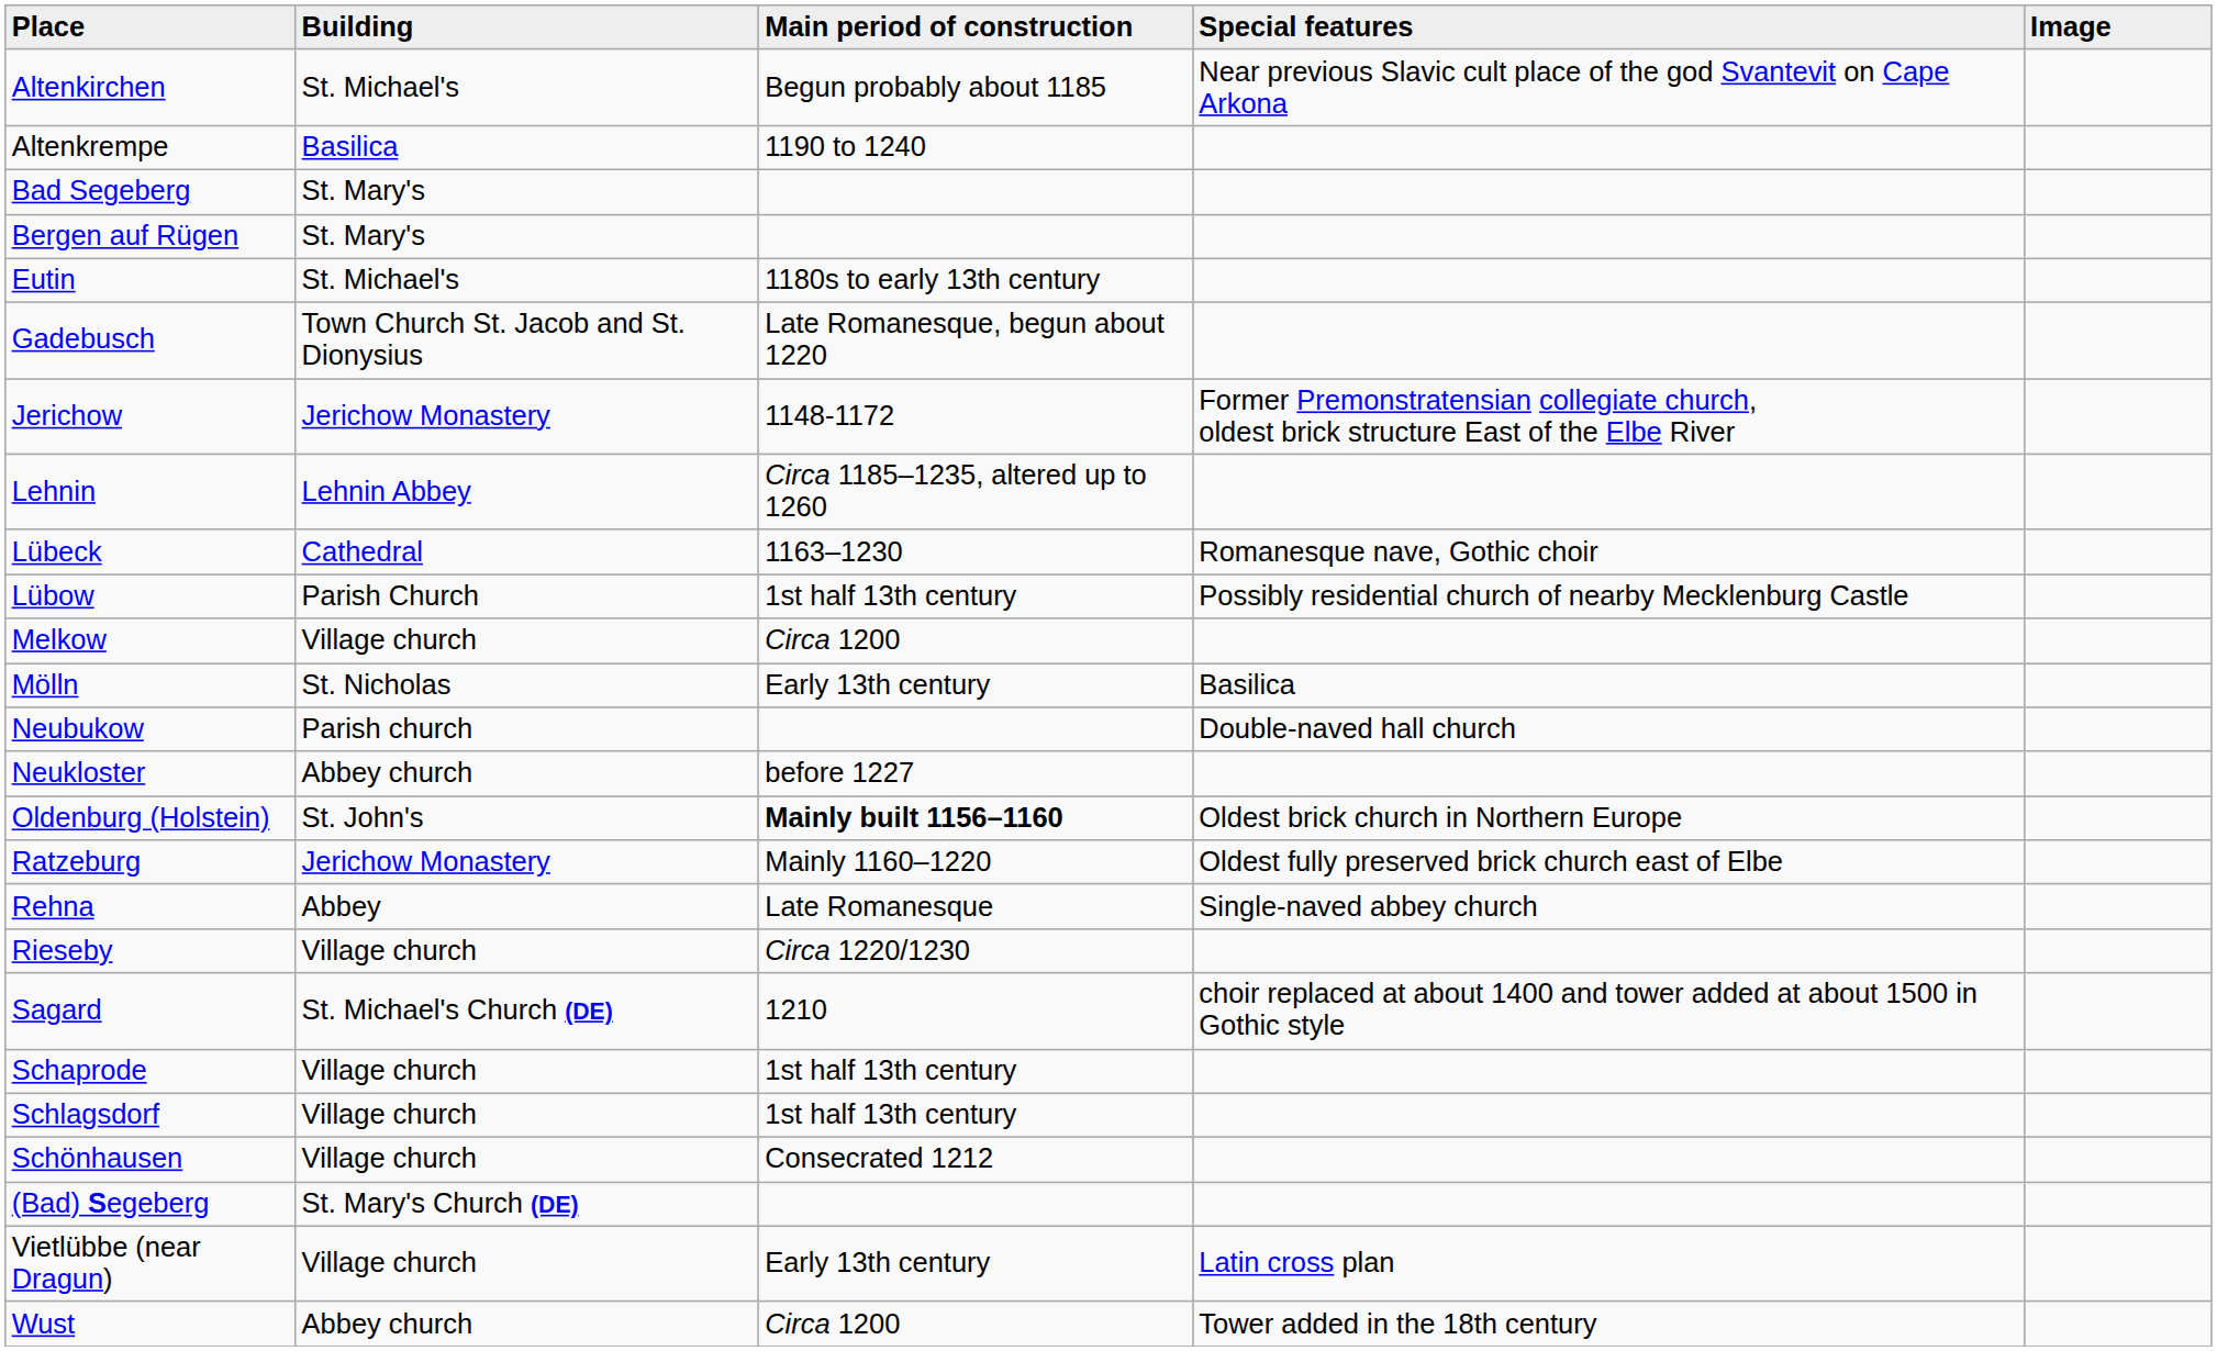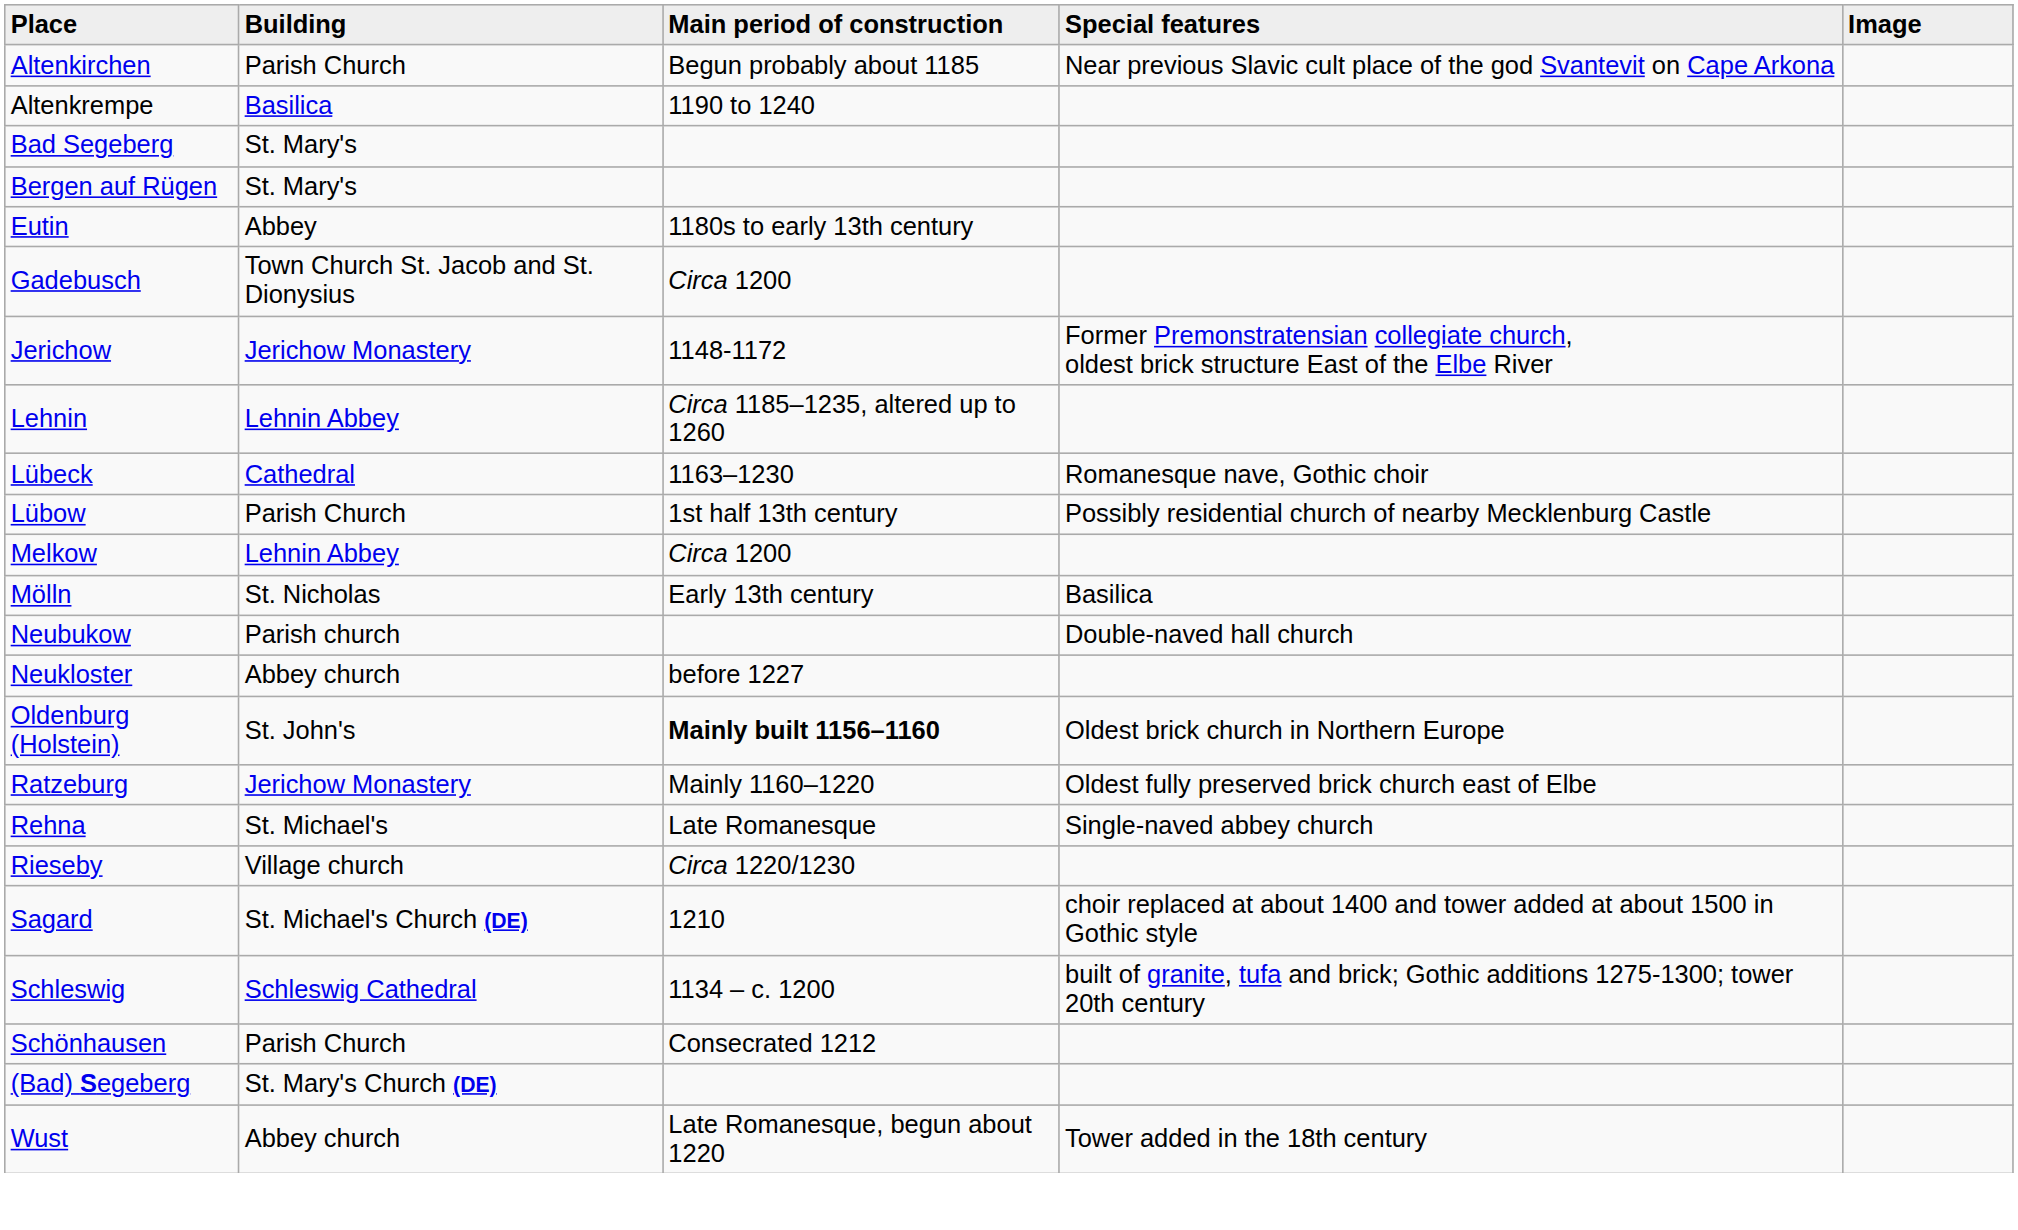 <table class="wikitable" style="border: 2px ; border-collapse: collapse;" width="100%">
 <tr>
 <td bgcolor="#EEEEEE"><strong>Place</strong></td>
 <td bgcolor="#EEEEEE"><strong>Building</strong></td>
 <td bgcolor="#EEEEEE"><strong>Main period of construction</strong></td>
 <td bgcolor="#EEEEEE"><strong>Special features</strong></td>
 <td bgcolor="#EEEEEE" width=100><strong>Image</strong></td>
 </tr>
 <tr>
 <td><a href='#'>Altenkirchen</a></td>
-<td>St. Michael's</td>
+<td>Parish Church</td>
 <td>Begun probably about 1185</td>
 <td>Near previous Slavic cult place of the god <a href='#'>Svantevit</a> on <a href='#'>Cape Arkona</a></td>
 <td></td>
 </tr>
 <tr>
 <td>Altenkrempe</td>
 <td><a href='#'>Basilica</a></td>
 <td>1190 to 1240</td>
 <td></td>
 <td></td>
 </tr>
 <tr>
 <td><a href='#'>Bad Segeberg</a></td>
 <td>St. Mary's</td>
 <td></td>
 <td></td>
 <td></td>
 </tr>
 <tr>
 <td><a href='#'>Bergen auf Rügen</a></td>
 <td>St. Mary's</td>
 <td></td>
 <td></td>
 <td></td>
 </tr>
 <tr>
 <td><a href='#'>Eutin</a></td>
-<td>St. Michael's</td>
+<td>Abbey</td>
 <td>1180s to early 13th century</td>
 <td></td>
 <td></td>
 </tr>
 <tr>
 <td><a href='#'>Gadebusch</a></td>
 <td>Town Church St. Jacob and St. Dionysius</td>
-<td>Late Romanesque, begun about 1220</td>
+<td><em>Circa</em> 1200</td>
 <td></td>
 <td></td>
 </tr>
 <tr>
 <td><a href='#'>Jerichow</a></td>
 <td><a href='#'>Jerichow Monastery</a></td>
 <td>1148-1172</td>
 <td>Former <a href='#'>Premonstratensian</a> <a href='#'>collegiate church</a>,<br>oldest brick structure East of the <a href='#'>Elbe</a> River</td>
 <td></td>
 </tr>
 <tr>
 <td><a href='#'>Lehnin</a></td>
 <td><a href='#'>Lehnin Abbey</a></td>
 <td><em>Circa</em> 1185–1235, altered up to 1260</td>
 <td></td>
 <td></td>
 </tr>
 <tr>
 <td><a href='#'>Lübeck</a></td>
 <td><a href='#'>Cathedral</a></td>
 <td>1163–1230</td>
 <td>Romanesque nave, Gothic choir</td>
 <td></td>
 </tr>
 <tr>
 <td><a href='#'>Lübow</a></td>
 <td>Parish Church</td>
 <td>1st half 13th century</td>
 <td>Possibly residential church of nearby Mecklenburg Castle</td>
 <td></td>
 </tr>
 <tr>
 <td><a href='#'>Melkow</a></td>
-<td>Village church</td>
+<td><a href='#'>Lehnin Abbey</a></td>
 <td><em>Circa</em> 1200</td>
 <td></td>
 <td></td>
 </tr>
 <tr>
 <td><a href='#'>Mölln</a></td>
 <td>St. Nicholas</td>
 <td>Early 13th century</td>
 <td>Basilica</td>
 <td></td>
 </tr>
 <tr>
 <td><a href='#'>Neubukow</a></td>
 <td>Parish church</td>
 <td></td>
 <td>Double-naved hall church</td>
 <td></td>
 </tr>
 <tr>
 <td><a href='#'>Neukloster</a></td>
 <td>Abbey church</td>
 <td>before 1227</td>
 <td></td>
 <td></td>
 </tr>
 <tr>
 <td><a href='#'>Oldenburg (Holstein)</a></td>
 <td>St. John's</td>
 <td><strong>Mainly built 1156–1160</strong></td>
 <td>Oldest brick church in Northern Europe</td>
 <td></td>
 </tr>
 <tr>
 <td><a href='#'>Ratzeburg</a></td>
 <td><a href='#'>Jerichow Monastery</a></td>
 <td>Mainly 1160–1220</td>
 <td>Oldest fully preserved brick church east of Elbe</td>
 <td></td>
 </tr>
 <tr>
 <td><a href='#'>Rehna</a></td>
-<td>Abbey</td>
+<td>St. Michael's</td>
 <td>Late Romanesque</td>
 <td>Single-naved abbey church</td>
 <td></td>
 </tr>
 <tr>
 <td><a href='#'>Rieseby</a></td>
 <td>Village church</td>
 <td><em>Circa</em> 1220/1230</td>
 <td></td>
 <td></td>
 </tr>
 <tr>
 <td><a href='#'>Sagard</a></td>
 <td>St. Michael's Church <a href='#'><small><strong>(DE)</strong></small></a></td>
 <td>1210</td>
 <td>choir replaced at about 1400 and tower added at about 1500 in Gothic style</td>
 <td></td>
 </tr>
 <tr>
-<td><a href='#'>Schaprode</a></td>
-<td>Village church</td>
-<td>1st half 13th century</td>
-<td></td>
-<td></td>
-</tr>
-<tr>
-<td><a href='#'>Schlagsdorf</a></td>
-<td>Village church</td>
-<td>1st half 13th century</td>
-<td></td>
+<td><a href='#'>Schleswig</a></td>
+<td><a href='#'>Schleswig Cathedral</a></td>
+<td>1134 – c. 1200</td>
+<td>built of <a href='#'>granite</a>, <a href='#'>tufa</a> and brick; Gothic additions 1275-1300; tower 20th century</td>
 <td></td>
 </tr>
 <tr>
 <td><a href='#'>Schönhausen</a></td>
-<td>Village church</td>
+<td>Parish Church</td>
 <td>Consecrated 1212</td>
 <td></td>
 <td></td>
 </tr>
 <tr>
 <td><a href='#'>(Bad) <strong>S</strong>egeberg</a></td>
 <td>St. Mary's Church <a href='#'><small><strong>(DE)</strong></small></a></td>
 <td></td>
 <td></td>
 <td></td>
 </tr>
 <tr>
-<td>Vietlübbe (near <a href='#'>Dragun</a>)</td>
-<td>Village church</td>
-<td>Early 13th century</td>
-<td><a href='#'>Latin cross</a> plan</td>
-<td></td>
-</tr>
-<tr>
 <td><a href='#'>Wust</a></td>
 <td>Abbey church</td>
-<td><em>Circa</em> 1200</td>
+<td>Late Romanesque, begun about 1220</td>
 <td>Tower added in the 18th century</td>
 <td></td>
 </tr>
 <tr>
 </tr>
 </table>
